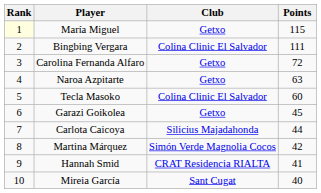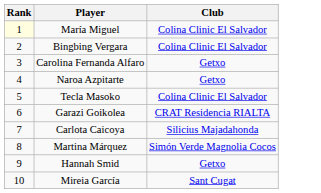 <table class="wikitable" style="text-align:center">
 <tr>
 <th>Rank</th>
 <th>Player</th>
 <th>Club</th>
-<th style="width:50px;">Points</th>
 </tr>
 <tr>
 <td style="background: lightyellow;">1</td>
 <td> María Miguel</td>
-<td><a href='#'>Getxo</a></td>
-<td>115</td>
+<td><a href='#'>Colina Clinic El Salvador</a></td>
 </tr>
 <tr>
 <td>2</td>
 <td> Bingbing Vergara</td>
 <td><a href='#'>Colina Clinic El Salvador</a></td>
-<td>111</td>
 </tr>
 <tr>
 <td>3</td>
 <td> Carolina Fernanda Alfaro</td>
 <td><a href='#'>Getxo</a></td>
-<td>72</td>
 </tr>
 <tr>
 <td>4</td>
 <td> Naroa Azpitarte</td>
 <td><a href='#'>Getxo</a></td>
-<td>63</td>
 </tr>
 <tr>
 <td>5</td>
 <td> Tecla Masoko</td>
 <td><a href='#'>Colina Clinic El Salvador</a></td>
-<td>60</td>
 </tr>
 <tr>
 <td>6</td>
 <td> Garazi Goikolea</td>
-<td><a href='#'>Getxo</a></td>
-<td>45</td>
+<td><a href='#'>CRAT Residencia RIALTA</a></td>
 </tr>
 <tr>
 <td>7</td>
 <td> Carlota Caicoya</td>
 <td><a href='#'>Silicius Majadahonda</a></td>
-<td>44</td>
 </tr>
 <tr>
 <td>8</td>
 <td> Martina Márquez</td>
 <td><a href='#'>Simón Verde Magnolia Cocos</a></td>
-<td>42</td>
 </tr>
 <tr>
 <td>9</td>
 <td> Hannah Smid</td>
-<td><a href='#'>CRAT Residencia RIALTA</a></td>
-<td>41</td>
+<td><a href='#'>Getxo</a></td>
 </tr>
 <tr>
 <td>10</td>
 <td> Mireia García</td>
 <td><a href='#'>Sant Cugat</a></td>
-<td>40</td>
 </tr>
 </table>
